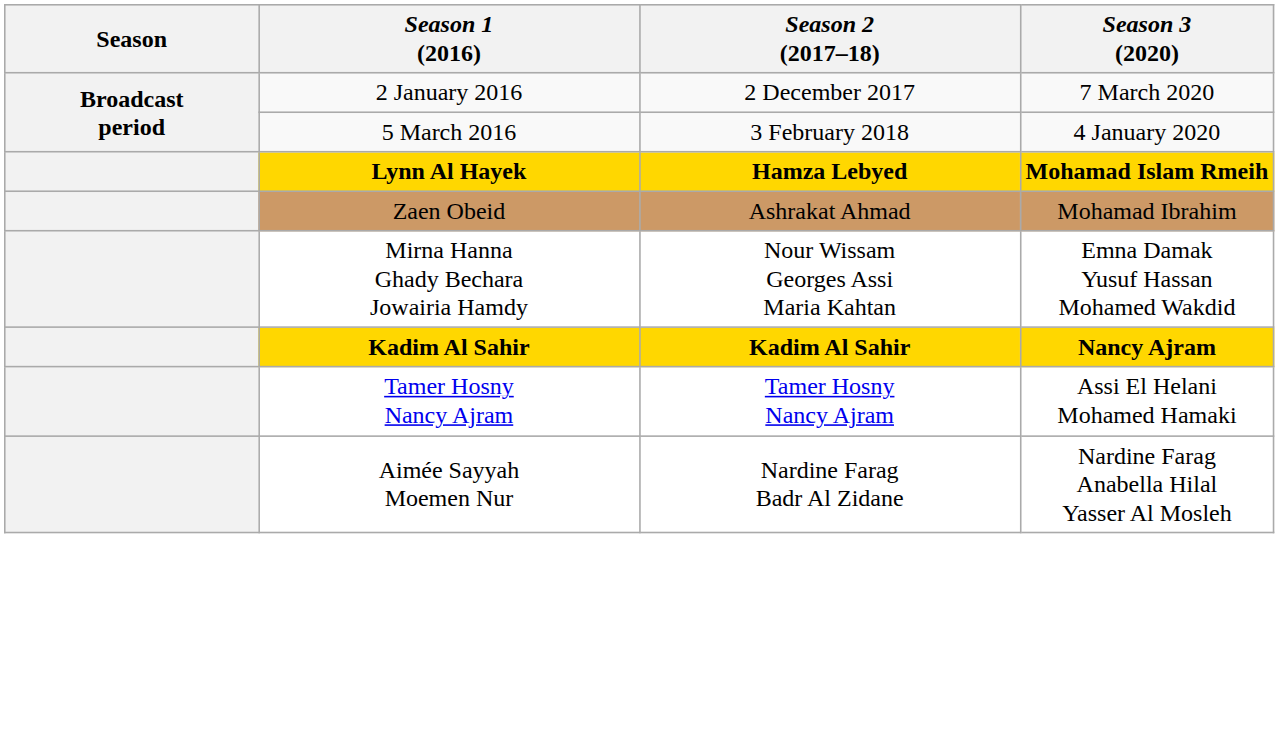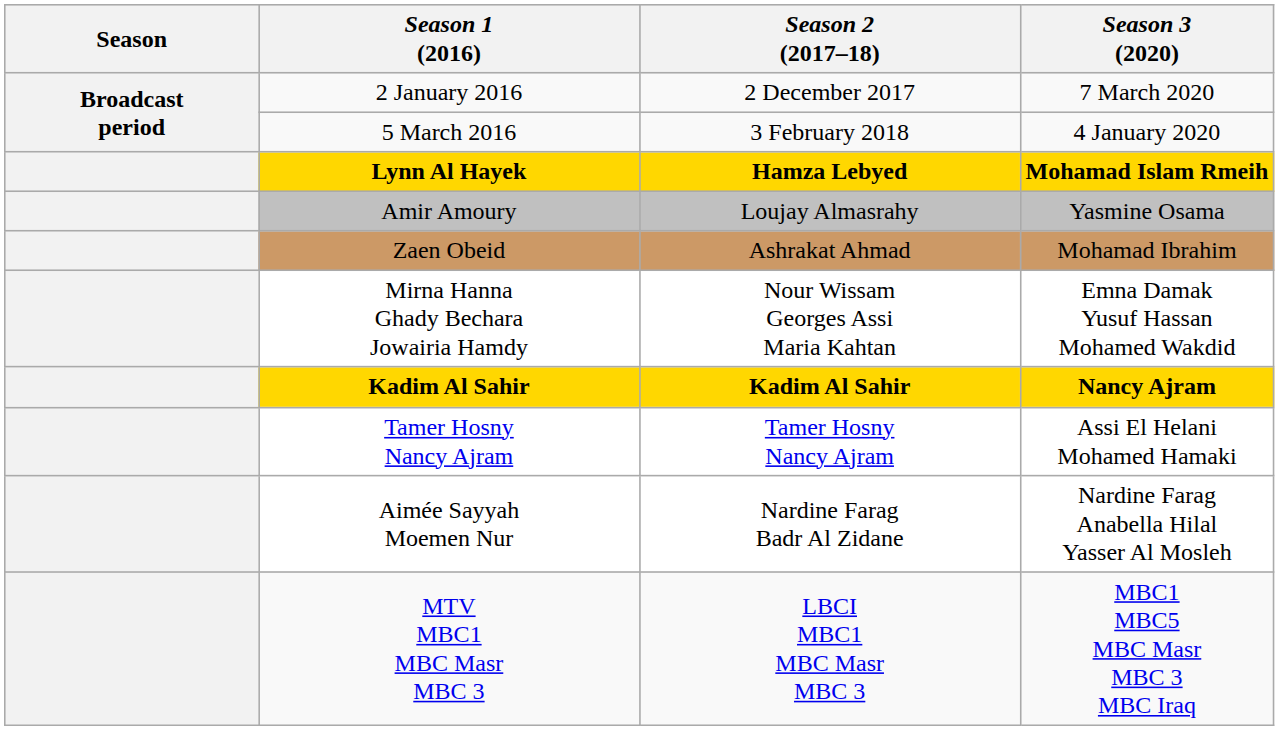 <table class="wikitable" style="text-align:center; font-size:95%;" " width:100%;">
 <tr>
 <th width="20%">Season</th>
 <th width="30%"><strong><em>Season 1</em></strong><br>(2016)</th>
 <th width="30%"><strong><em>Season 2</em></strong><br>(2017–18)</th>
 <th width="30%"><strong><em>Season 3</em></strong><br>(2020)</th>
 </tr>
 <tr>
 <th rowspan="2">Broadcast<br>period</th>
 <td>2 January 2016</td>
 <td>2 December 2017</td>
 <td>7 March 2020</td>
 </tr>
 <tr>
 <td>5 March 2016</td>
 <td>3 February 2018</td>
 <td>4 January 2020</td>
 </tr>
 <tr>
 <th scope="row"></th>
 <td style="background: gold"><strong>Lynn Al Hayek</strong></td>
 <td style="background: gold"><strong>Hamza Lebyed</strong></td>
 <td style="background: gold"><strong>Mohamad Islam Rmeih</strong></td>
+</tr>
+<tr>
+<th scope="row"></th>
+<td style="background: silver">Amir Amoury</td>
+<td style="background: silver">Loujay Almasrahy</td>
+<td style="background: silver">Yasmine Osama</td>
 </tr>
 <tr>
 <th scope="row"></th>
 <td style="background:#cc9966">Zaen Obeid</td>
 <td style="background:#cc9966">Ashrakat Ahmad</td>
 <td style="background:#cc9966">Mohamad Ibrahim</td>
 </tr>
 <tr>
 <th scope="row"></th>
 <td style="background: white">Mirna Hanna<br>Ghady Bechara<br>Jowairia Hamdy</td>
 <td style="background: white">Nour Wissam<br>Georges Assi<br>Maria Kahtan</td>
 <td style="background: white">Emna Damak<br>Yusuf Hassan<br>Mohamed Wakdid</td>
 </tr>
 <tr>
 <th scope="row"></th>
 <td style="background: gold"><strong>Kadim Al Sahir</strong></td>
 <td style="background: gold"><strong>Kadim Al Sahir</strong></td>
 <td style="background: gold"><strong>Nancy Ajram</strong></td>
 </tr>
 <tr>
 <th scope="row"></th>
 <td style="background: white"><a href='#'>Tamer Hosny</a><br><a href='#'>Nancy Ajram</a></td>
 <td style="background: white"><a href='#'>Tamer Hosny</a><br><a href='#'>Nancy Ajram</a></td>
 <td style="background: white">Assi El Helani<br>Mohamed Hamaki</td>
 </tr>
 <tr>
 <th scope="row"></th>
 <td style="background: white">Aimée Sayyah <br> Moemen Nur</td>
 <td style="background: white">Nardine Farag <br> Badr Al Zidane</td>
 <td style="background: white">Nardine Farag <br> Anabella Hilal <br> Yasser Al Mosleh</td>
 </tr>
+<tr>
+<th scope="row"></th>
+<td style="background:#White"><a href='#'>MTV</a><br><a href='#'>MBC1</a><br><a href='#'>MBC Masr</a><br><a href='#'>MBC 3</a></td>
+<td style="background:#White"><a href='#'>LBCI</a><br><a href='#'>MBC1</a><br><a href='#'>MBC Masr</a><br><a href='#'>MBC 3</a></td>
+<td style="background:#White"><a href='#'>MBC1</a><br><a href='#'>MBC5</a><br><a href='#'>MBC Masr</a><br><a href='#'>MBC 3</a><br><a href='#'>MBC Iraq</a></td>
+</tr>
 </table>
